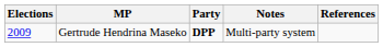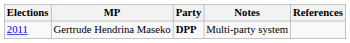 <table class="wikitable">
 <tr>
 <th>Elections</th>
 <th>MP</th>
 <th>Party</th>
 <th>Notes</th>
 <th>References</th>
 </tr>
 <tr>
-<td><a href='#'>2009</a></td>
+<td><a href='#'>2011</a></td>
 <td>Gertrude Hendrina Maseko</td>
 <td><strong>DPP</strong></td>
 <td>Multi-party system</td>
 <td></td>
 </tr>
 </table>
